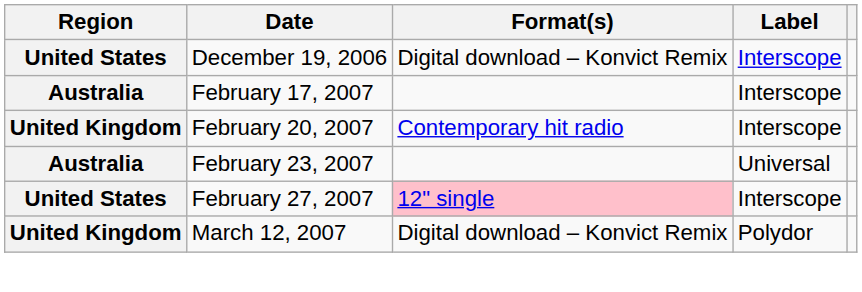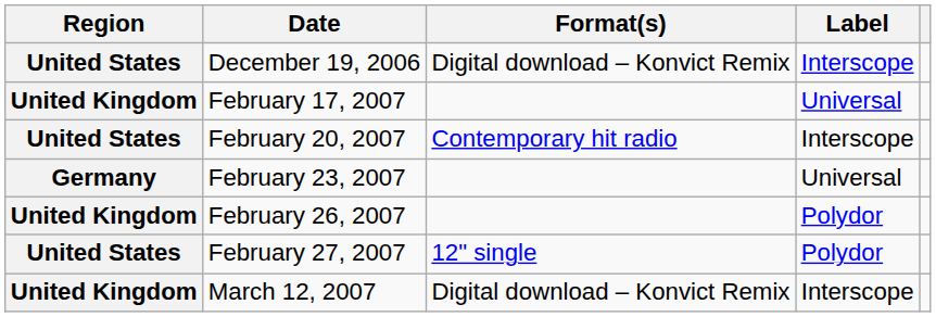 <table class="wikitable plainrowheaders">
 <tr>
 <th scope="col">Region</th>
 <th scope="col">Date</th>
 <th scope="col">Format(s)</th>
 <th scope="col">Label</th>
 <th scope="col"></th>
 </tr>
 <tr>
 <th scope="row">United States</th>
 <td>December 19, 2006</td>
 <td>Digital download – Konvict Remix</td>
 <td><a href='#'>Interscope</a></td>
 <td align="center"></td>
 </tr>
 <tr>
-<th scope="row">Australia</th>
+<th scope="row">United Kingdom</th>
 <td>February 17, 2007</td>
 <td></td>
-<td>Interscope</td>
+<td><a href='#'>Universal</a></td>
 <td align="center"></td>
 </tr>
 <tr>
-<th scope="row">United Kingdom</th>
+<th scope="row">United States</th>
 <td>February 20, 2007</td>
 <td><a href='#'>Contemporary hit radio</a></td>
 <td>Interscope</td>
 <td align="center"></td>
 </tr>
 <tr>
-<th scope="row">Australia</th>
+<th scope="row">Germany</th>
 <td>February 23, 2007</td>
 <td></td>
 <td>Universal</td>
 <td align="center"></td>
 </tr>
 <tr>
+<th scope="row">United Kingdom</th>
+<td>February 26, 2007</td>
+<td></td>
+<td><a href='#'>Polydor</a></td>
+<td align="center"></td>
+</tr>
+<tr>
 <th scope="row">United States</th>
 <td>February 27, 2007</td>
-<td style="background: pink;"><a href='#'>12" single</a></td>
-<td>Interscope</td>
+<td><a href='#'>12" single</a></td>
+<td><a href='#'>Polydor</a></td>
 <td align="center"></td>
 </tr>
 <tr>
 <th scope="row">United Kingdom</th>
 <td>March 12, 2007</td>
 <td>Digital download – Konvict Remix</td>
-<td>Polydor</td>
+<td>Interscope</td>
 <td align="center"></td>
 </tr>
 </table>
